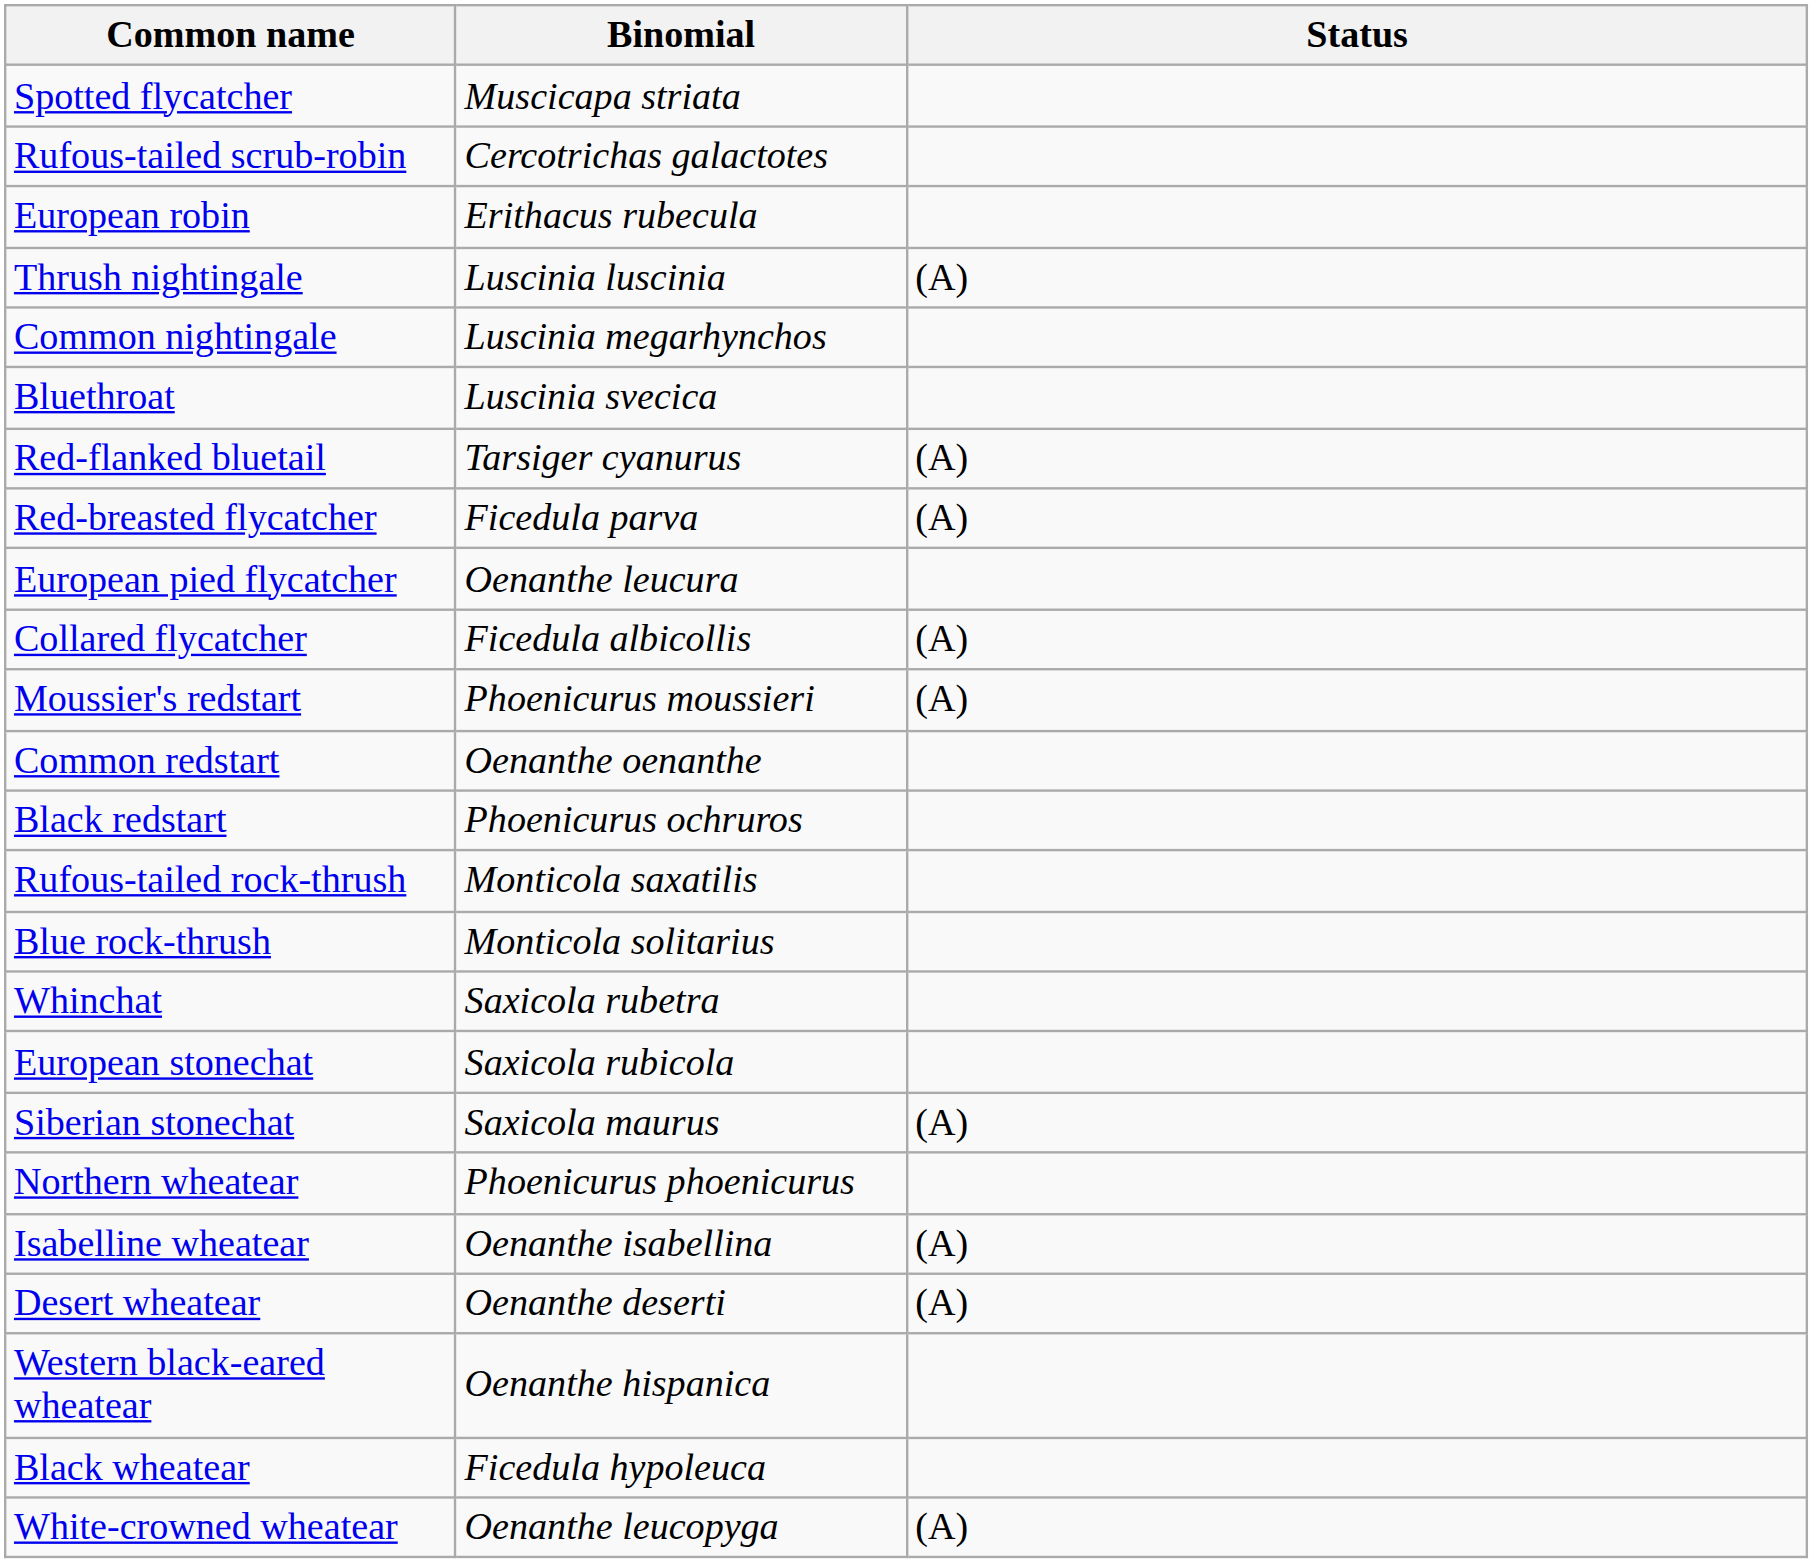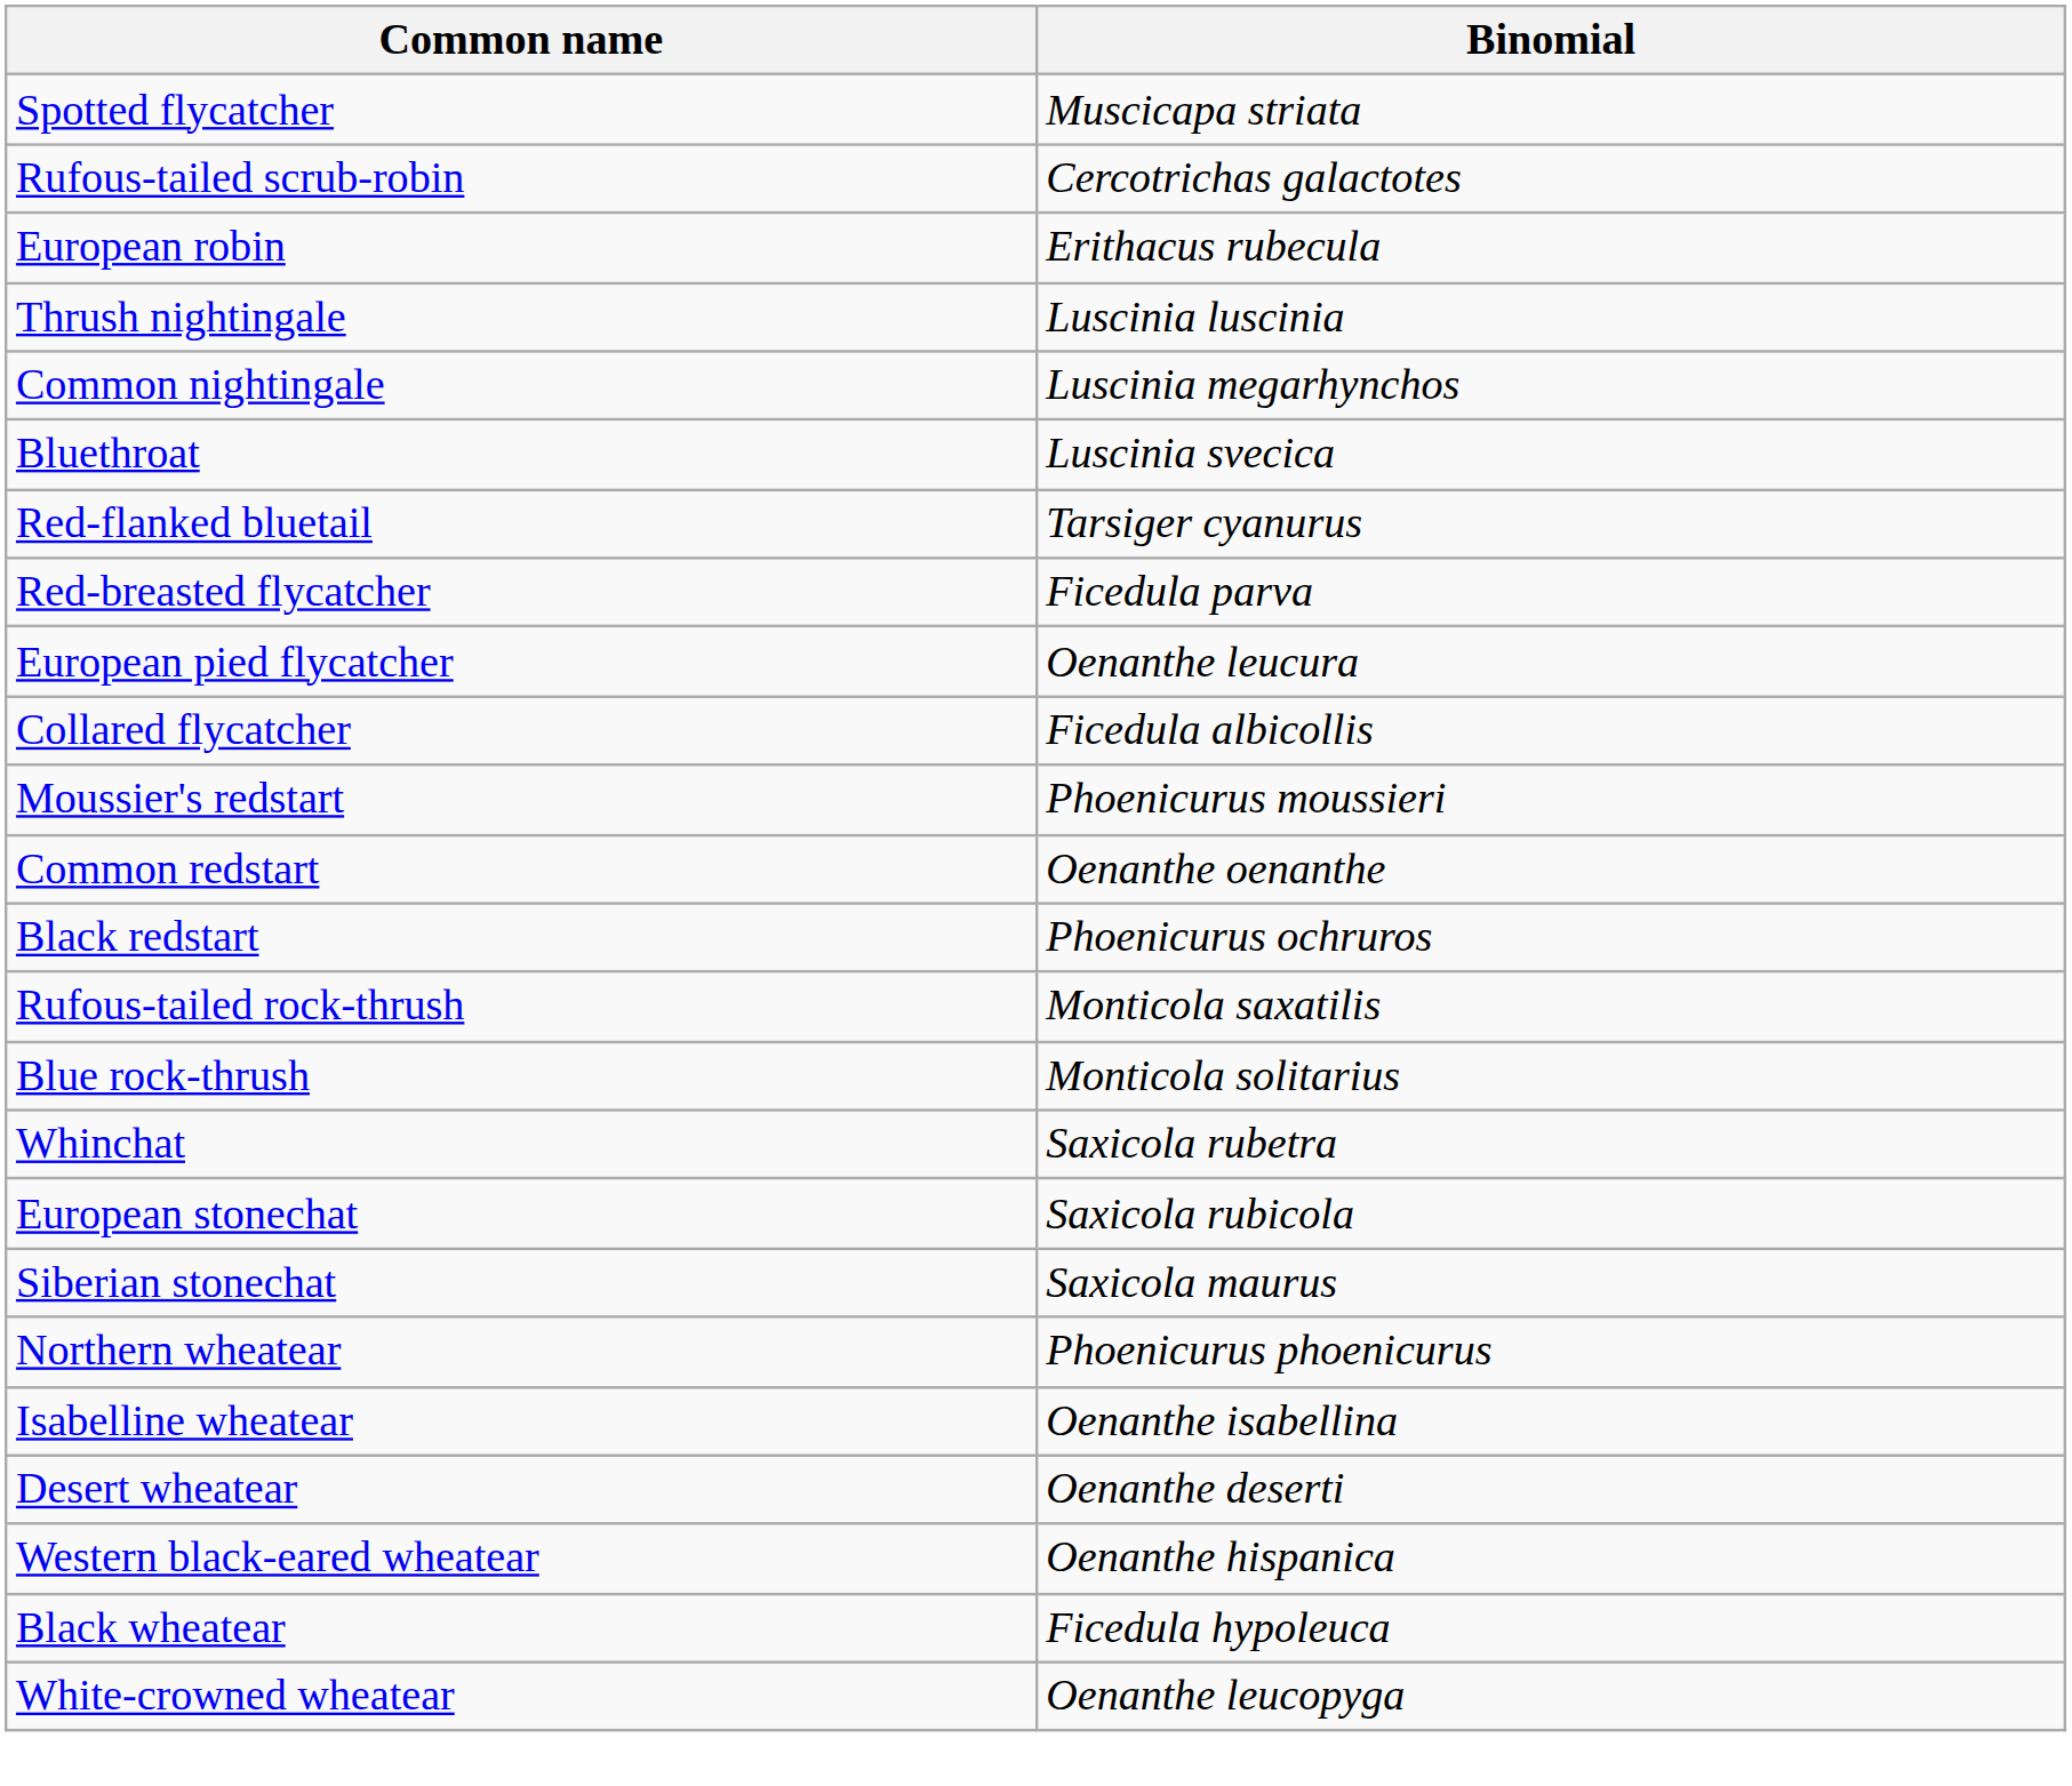 <table width=60% class="wikitable">
 <tr>
 <th width=15%>Common name</th>
 <th width=15%>Binomial</th>
-<th width=30%>Status</th>
 </tr>
 <tr>
 <td><a href='#'>Spotted flycatcher</a></td>
 <td><em>Muscicapa striata</em></td>
-<td></td>
 </tr>
 <tr>
 <td><a href='#'>Rufous-tailed scrub-robin</a></td>
 <td><em>Cercotrichas galactotes</em></td>
-<td></td>
 </tr>
 <tr>
 <td><a href='#'>European robin</a></td>
 <td><em>Erithacus rubecula</em></td>
-<td></td>
 </tr>
 <tr>
 <td><a href='#'>Thrush nightingale</a></td>
 <td><em>Luscinia luscinia</em></td>
-<td>(A)</td>
 </tr>
 <tr>
 <td><a href='#'>Common nightingale</a></td>
 <td><em>Luscinia megarhynchos</em></td>
-<td></td>
 </tr>
 <tr>
 <td><a href='#'>Bluethroat</a></td>
 <td><em>Luscinia svecica</em></td>
-<td></td>
 </tr>
 <tr>
 <td><a href='#'>Red-flanked bluetail</a></td>
 <td><em>Tarsiger cyanurus</em></td>
-<td>(A)</td>
 </tr>
 <tr>
 <td><a href='#'>Red-breasted flycatcher</a></td>
 <td><em>Ficedula parva</em></td>
-<td>(A)</td>
 </tr>
 <tr>
 <td><a href='#'>European pied flycatcher</a></td>
 <td><em>Oenanthe leucura</em></td>
-<td></td>
 </tr>
 <tr>
 <td><a href='#'>Collared flycatcher</a></td>
 <td><em>Ficedula albicollis</em></td>
-<td>(A)</td>
 </tr>
 <tr>
 <td><a href='#'>Moussier's redstart</a></td>
 <td><em>Phoenicurus moussieri</em></td>
-<td>(A)</td>
 </tr>
 <tr>
 <td><a href='#'>Common redstart</a></td>
 <td><em>Oenanthe oenanthe</em></td>
-<td></td>
 </tr>
 <tr>
 <td><a href='#'>Black redstart</a></td>
 <td><em>Phoenicurus ochruros</em></td>
-<td></td>
 </tr>
 <tr>
 <td><a href='#'>Rufous-tailed rock-thrush</a></td>
 <td><em>Monticola saxatilis</em></td>
-<td></td>
 </tr>
 <tr>
 <td><a href='#'>Blue rock-thrush</a></td>
 <td><em>Monticola solitarius</em></td>
-<td></td>
 </tr>
 <tr>
 <td><a href='#'>Whinchat</a></td>
 <td><em>Saxicola rubetra</em></td>
-<td></td>
 </tr>
 <tr>
 <td><a href='#'>European stonechat</a></td>
 <td><em>Saxicola rubicola</em></td>
-<td></td>
 </tr>
 <tr>
 <td><a href='#'>Siberian stonechat</a></td>
 <td><em>Saxicola maurus</em></td>
-<td>(A)</td>
 </tr>
 <tr>
 <td><a href='#'>Northern wheatear</a></td>
 <td><em>Phoenicurus phoenicurus</em></td>
-<td></td>
 </tr>
 <tr>
 <td><a href='#'>Isabelline wheatear</a></td>
 <td><em>Oenanthe isabellina</em></td>
-<td>(A)</td>
 </tr>
 <tr>
 <td><a href='#'>Desert wheatear</a></td>
 <td><em>Oenanthe deserti</em></td>
-<td>(A)</td>
 </tr>
 <tr>
 <td><a href='#'>Western black-eared wheatear</a></td>
 <td><em>Oenanthe hispanica</em></td>
-<td></td>
 </tr>
 <tr>
 <td><a href='#'>Black wheatear</a></td>
 <td><em>Ficedula hypoleuca</em></td>
-<td></td>
 </tr>
 <tr>
 <td><a href='#'>White-crowned wheatear</a></td>
 <td><em>Oenanthe leucopyga</em></td>
-<td>(A)</td>
 </tr>
 </table>
